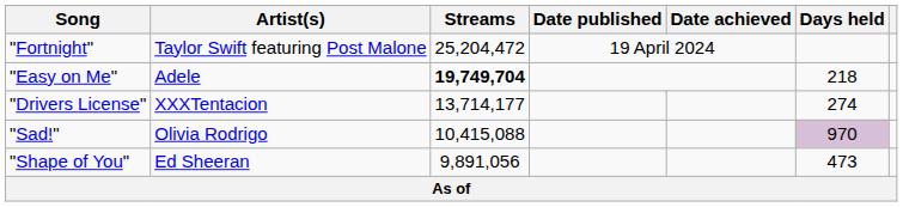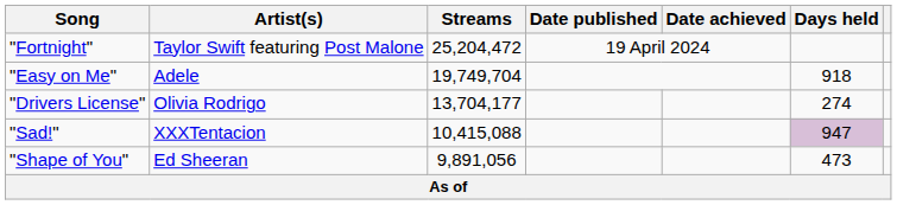 <table class="wikitable sortable">
 <tr>
 <th>Song</th>
 <th>Artist(s)</th>
 <th>Streams</th>
 <th>Date published</th>
 <th>Date achieved</th>
 <th>Days held</th>
 <th class="unsortable"></th>
 </tr>
 <tr>
 <td>"<a href='#'>Fortnight</a>"</td>
 <td><a href='#'>Taylor Swift</a> featuring <a href='#'>Post Malone</a></td>
 <td style="text-align:center;">25,204,472</td>
 <td colspan=2 style="text-align:center;">19 April 2024</td>
 <td style="text-align:center;"><strong></strong> </td>
 <td style="text-align:center;"></td>
 </tr>
 <tr>
 <td>"<a href='#'>Easy on Me</a>"</td>
 <td><a href='#'>Adele</a></td>
-<td style="text-align:center;"><strong>19,749,704</strong></td>
+<td style="text-align:center;">19,749,704</td>
 <td colspan=2 style="text-align:center;"></td>
-<td style="text-align:center;">218</td>
+<td style="text-align:center;">918</td>
 <td style="text-align:center;"></td>
 </tr>
 <tr>
 <td>"<a href='#'>Drivers License</a>"</td>
-<td><a href='#'>XXXTentacion</a></td>
-<td style="text-align:center;">13,714,177</td>
+<td><a href='#'>Olivia Rodrigo</a></td>
+<td style="text-align:center;">13,704,177</td>
 <td style="text-align:right;"></td>
 <td style="text-align:right;"></td>
 <td style="text-align:center;">274</td>
 <td style="text-align:center;"></td>
 </tr>
 <tr>
 <td>"<a href='#'>Sad!</a>"</td>
-<td><a href='#'>Olivia Rodrigo</a></td>
+<td><a href='#'>XXXTentacion</a></td>
 <td style="text-align:center;">10,415,088</td>
 <td style="text-align:right;"></td>
 <td style="text-align:right;"></td>
-<td style="text-align:center; background-color:#D8BFD8">970 </td>
+<td style="text-align:center; background-color:#D8BFD8">947 </td>
 <td style="text-align:center;"></td>
 </tr>
 <tr>
 <td>"<a href='#'>Shape of You</a>"</td>
 <td><a href='#'>Ed Sheeran</a></td>
 <td style="text-align:center;">9,891,056</td>
 <td style="text-align:right;"></td>
 <td style="text-align:right;"></td>
 <td style="text-align:center;">473</td>
 <td style="text-align:center;"></td>
 </tr>
 <tr>
 <th colspan="9" style="text-align:center; font-size:85%;"> As of </th>
 </tr>
 </table>
